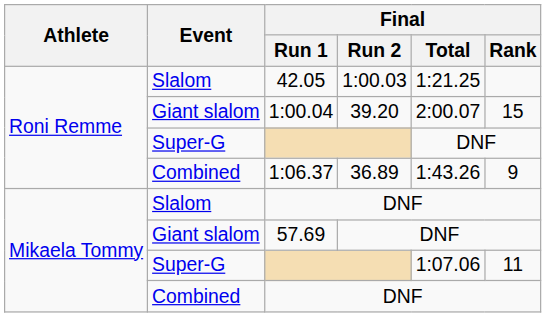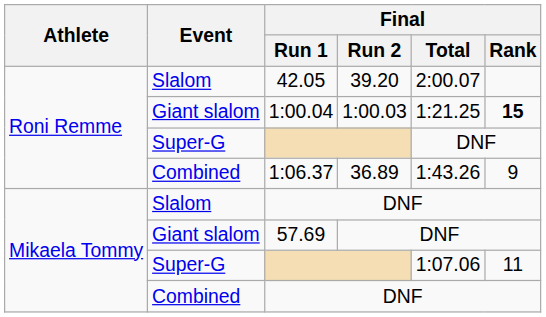 <table class="wikitable">
 <tr>
 <th rowspan=2>Athlete</th>
 <th rowspan=2>Event</th>
 <th colspan=4>Final</th>
 </tr>
 <tr>
 <th>Run 1</th>
 <th>Run 2</th>
 <th>Total</th>
 <th>Rank</th>
 </tr>
 <tr>
 <td rowspan=4><a href='#'>Roni Remme</a></td>
 <td><a href='#'>Slalom</a></td>
 <td align="center">42.05</td>
-<td align="center">1:00.03</td>
-<td align="center">1:21.25</td>
+<td align="center">39.20</td>
+<td align="center">2:00.07</td>
 <td align="center"></td>
 </tr>
 <tr>
 <td><a href='#'>Giant slalom</a></td>
 <td align="center">1:00.04</td>
-<td align="center">39.20</td>
-<td align="center">2:00.07</td>
-<td align="center">15</td>
+<td align="center">1:00.03</td>
+<td align="center">1:21.25</td>
+<td align="center"><strong>15</strong></td>
 </tr>
 <tr>
 <td><a href='#'>Super-G</a></td>
 <td colspan=2 style="background:wheat"></td>
 <td align="center" colspan=2>DNF</td>
 </tr>
 <tr>
 <td><a href='#'>Combined</a></td>
 <td align="center">1:06.37</td>
 <td align="center">36.89</td>
 <td align="center">1:43.26</td>
 <td align="center">9</td>
 </tr>
 <tr>
 <td rowspan=4><a href='#'>Mikaela Tommy</a></td>
 <td><a href='#'>Slalom</a></td>
 <td align="center" colspan=4>DNF</td>
 </tr>
 <tr>
 <td><a href='#'>Giant slalom</a></td>
 <td align="center">57.69</td>
 <td align="center" colspan=3>DNF</td>
 </tr>
 <tr>
 <td><a href='#'>Super-G</a></td>
 <td colspan=2 style="background:wheat"></td>
 <td align="center">1:07.06</td>
 <td align="center">11</td>
 </tr>
 <tr>
 <td><a href='#'>Combined</a></td>
 <td align="center" colspan=4>DNF</td>
 </tr>
 </table>
